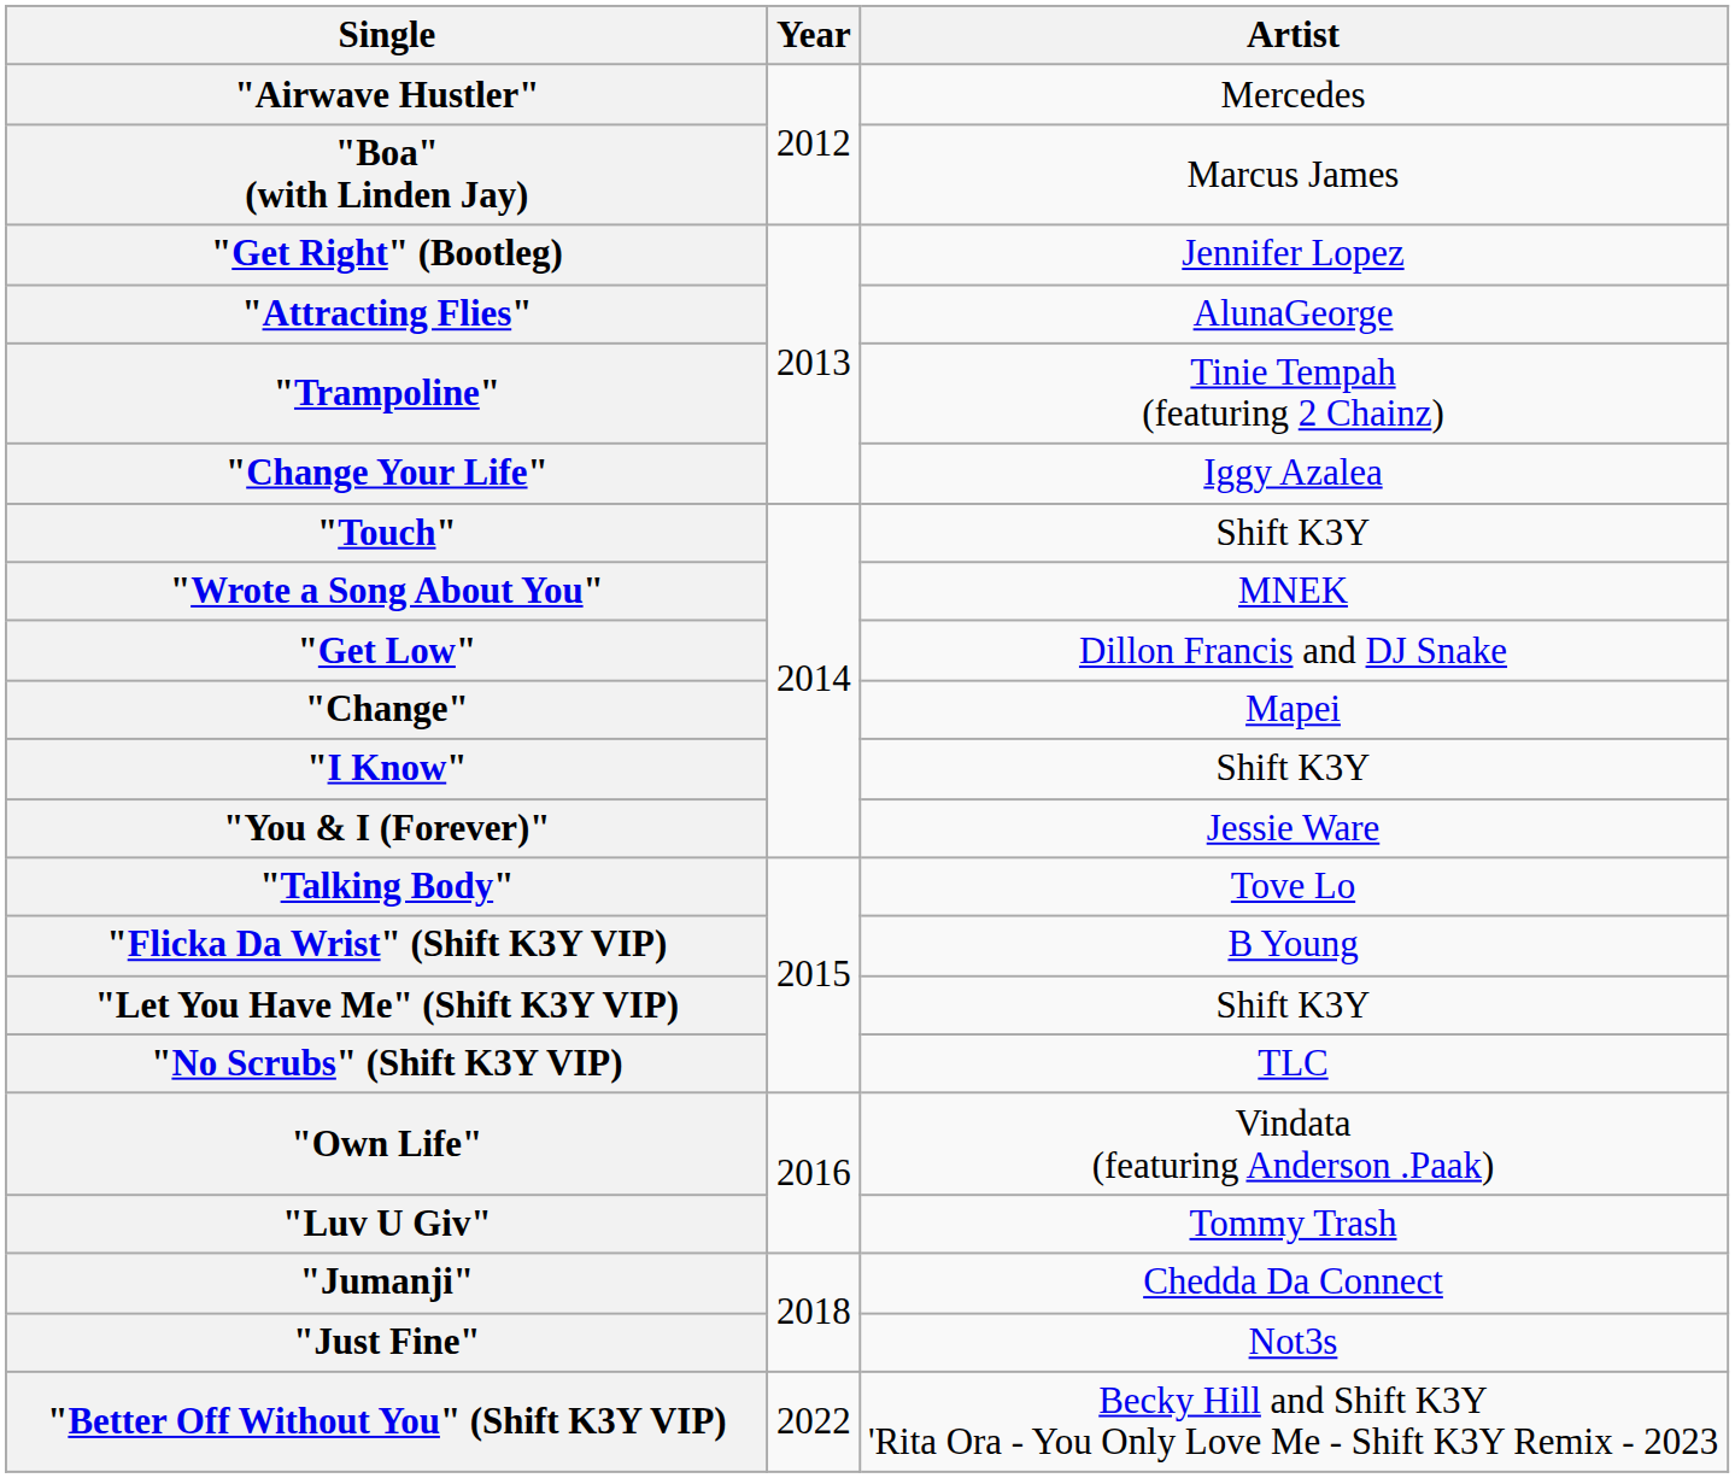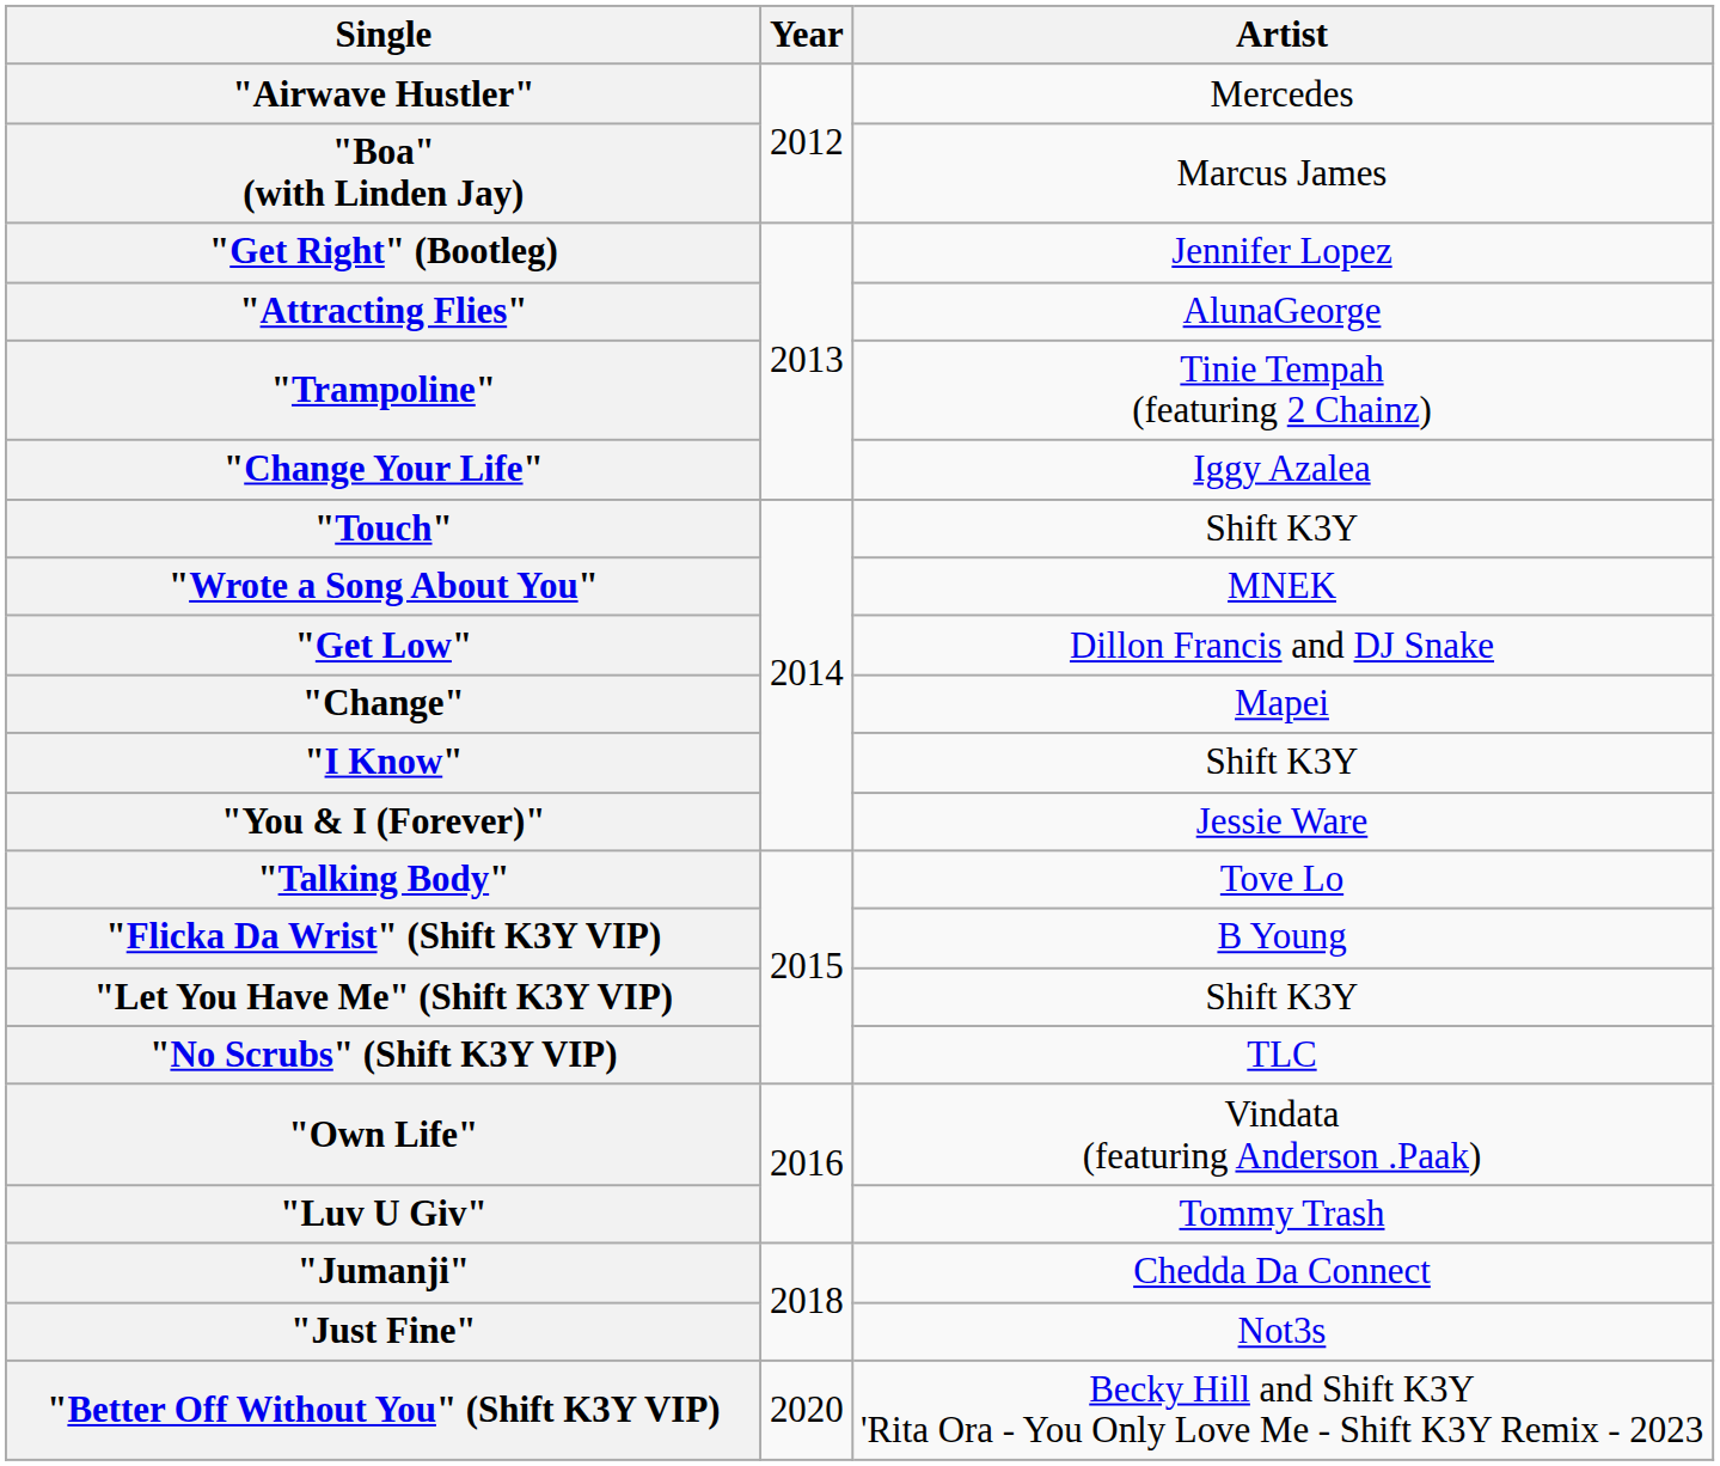 <table class="wikitable plainrowheaders" style="text-align:center;">
 <tr>
 <th scope="col" style="width:20em;">Single</th>
 <th scope="col" style="width:1em;">Year</th>
 <th scope="col">Artist</th>
 </tr>
 <tr>
 <th scope="row">"Airwave Hustler"</th>
 <td rowspan="2">2012</td>
 <td>Mercedes</td>
 </tr>
 <tr>
 <th scope="row">"Boa"<br><span>(with Linden Jay)</span></th>
 <td>Marcus James</td>
 </tr>
 <tr>
 <th scope="row">"<a href='#'>Get Right</a>" <span>(Bootleg)</span></th>
 <td rowspan="4">2013</td>
 <td><a href='#'>Jennifer Lopez</a></td>
 </tr>
 <tr>
 <th scope="row">"<a href='#'>Attracting Flies</a>"</th>
 <td><a href='#'>AlunaGeorge</a></td>
 </tr>
 <tr>
 <th scope="row">"<a href='#'>Trampoline</a>"</th>
 <td><a href='#'>Tinie Tempah</a><br><span>(featuring <a href='#'>2 Chainz</a>)</span></td>
 </tr>
 <tr>
 <th scope="row">"<a href='#'>Change Your Life</a>"</th>
 <td><a href='#'>Iggy Azalea</a></td>
 </tr>
 <tr>
 <th scope="row">"<a href='#'>Touch</a>"</th>
 <td rowspan="6">2014</td>
 <td>Shift K3Y</td>
 </tr>
 <tr>
 <th scope="row">"<a href='#'>Wrote a Song About You</a>"</th>
 <td><a href='#'>MNEK</a></td>
 </tr>
 <tr>
 <th scope="row">"<a href='#'>Get Low</a>"</th>
 <td><a href='#'>Dillon Francis</a> and <a href='#'>DJ Snake</a></td>
 </tr>
 <tr>
 <th scope="row">"Change"</th>
 <td><a href='#'>Mapei</a></td>
 </tr>
 <tr>
 <th scope="row">"<a href='#'>I Know</a>"</th>
 <td>Shift K3Y</td>
 </tr>
 <tr>
 <th scope="row">"You & I (Forever)"</th>
 <td><a href='#'>Jessie Ware</a></td>
 </tr>
 <tr>
 <th scope="row">"<a href='#'>Talking Body</a>"</th>
 <td rowspan="4">2015</td>
 <td><a href='#'>Tove Lo</a></td>
 </tr>
 <tr>
 <th scope="row">"<a href='#'>Flicka Da Wrist</a>" <span>(Shift K3Y VIP)</span></th>
 <td><a href='#'>B Young</a></td>
 </tr>
 <tr>
 <th scope="row">"Let You Have Me" <span>(Shift K3Y VIP)</span></th>
 <td>Shift K3Y</td>
 </tr>
 <tr>
 <th scope="row">"<a href='#'>No Scrubs</a>" <span>(Shift K3Y VIP)</span></th>
 <td><a href='#'>TLC</a></td>
 </tr>
 <tr>
 <th scope="row">"Own Life"</th>
 <td rowspan="2">2016</td>
 <td>Vindata<br><span>(featuring <a href='#'>Anderson .Paak</a>)</span></td>
 </tr>
 <tr>
 <th scope="row">"Luv U Giv"</th>
 <td><a href='#'>Tommy Trash</a></td>
 </tr>
 <tr>
 <th scope="row">"Jumanji"</th>
 <td rowspan="2">2018</td>
 <td><a href='#'>Chedda Da Connect</a></td>
 </tr>
 <tr>
 <th scope="row">"Just Fine"</th>
 <td><a href='#'>Not3s</a></td>
 </tr>
 <tr>
 <th scope="row">"<a href='#'>Better Off Without You</a>" <span>(Shift K3Y VIP)</span></th>
-<td>2022</td>
+<td>2020</td>
 <td><a href='#'>Becky Hill</a> and Shift K3Y<br>'Rita Ora - You Only Love Me - Shift K3Y Remix - 2023</td>
 </tr>
 </table>
